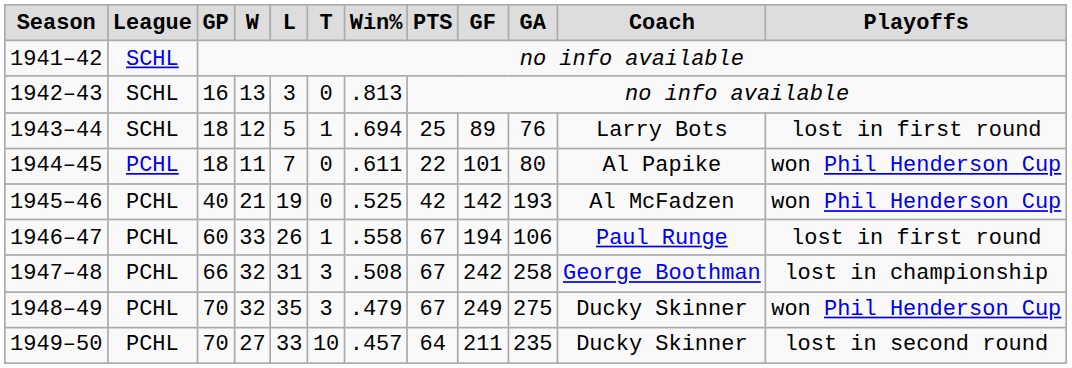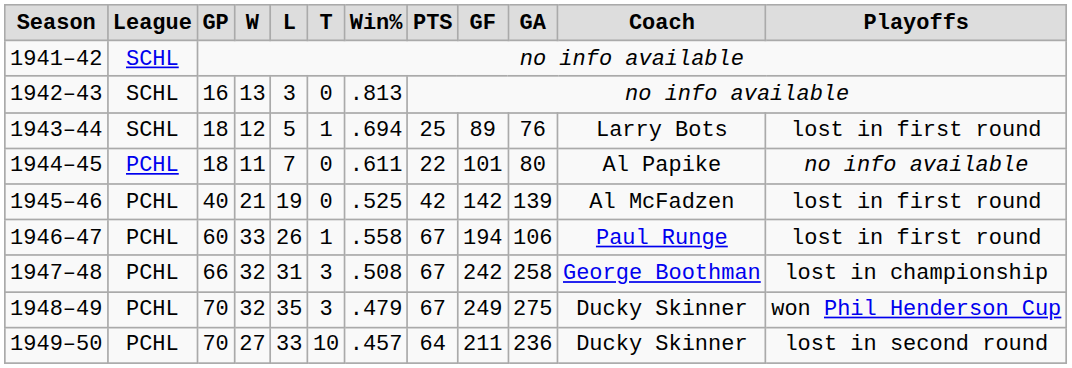 <table class="wikitable">
 <tr align="center"  bgcolor="#dddddd">
 <td><strong>Season</strong></td>
 <td><strong>League</strong></td>
 <td><strong>GP</strong></td>
 <td><strong>W</strong></td>
 <td><strong>L</strong></td>
 <td><strong>T</strong></td>
 <td><strong>Win%</strong></td>
 <td><strong>PTS</strong></td>
 <td><strong>GF</strong></td>
 <td><strong>GA</strong></td>
 <td><strong>Coach</strong></td>
 <td><strong>Playoffs</strong></td>
 </tr>
 <tr align="center">
 <td>1941–42</td>
 <td><a href='#'>SCHL</a></td>
 <td colspan="10"><em>no info available</em></td>
 </tr>
 <tr align="center">
 <td>1942–43</td>
 <td>SCHL</td>
 <td>16</td>
 <td>13</td>
 <td>3</td>
 <td>0</td>
 <td>.813</td>
 <td colspan="5"><em>no info available</em></td>
 </tr>
 <tr align="center">
 <td>1943–44</td>
 <td>SCHL</td>
 <td>18</td>
 <td>12</td>
 <td>5</td>
 <td>1</td>
 <td>.694</td>
 <td>25</td>
 <td>89</td>
 <td>76</td>
 <td>Larry Bots</td>
 <td>lost in first round</td>
 </tr>
 <tr align="center">
 <td>1944–45</td>
 <td><a href='#'>PCHL</a></td>
 <td>18</td>
 <td>11</td>
 <td>7</td>
 <td>0</td>
 <td>.611</td>
 <td>22</td>
 <td>101</td>
 <td>80</td>
 <td>Al Papike</td>
-<td>won <a href='#'>Phil Henderson Cup</a></td>
+<td><em>no info available</em></td>
 </tr>
 <tr align="center">
 <td>1945–46</td>
 <td>PCHL</td>
 <td>40</td>
 <td>21</td>
 <td>19</td>
 <td>0</td>
 <td>.525</td>
 <td>42</td>
 <td>142</td>
-<td>193</td>
+<td>139</td>
 <td>Al McFadzen</td>
-<td>won <a href='#'>Phil Henderson Cup</a></td>
+<td>lost in first round</td>
 </tr>
 <tr align="center">
 <td>1946–47</td>
 <td>PCHL</td>
 <td>60</td>
 <td>33</td>
 <td>26</td>
 <td>1</td>
 <td>.558</td>
 <td>67</td>
 <td>194</td>
 <td>106</td>
 <td><a href='#'>Paul Runge</a></td>
 <td>lost in first round</td>
 </tr>
 <tr align="center">
 <td>1947–48</td>
 <td>PCHL</td>
 <td>66</td>
 <td>32</td>
 <td>31</td>
 <td>3</td>
 <td>.508</td>
 <td>67</td>
 <td>242</td>
 <td>258</td>
 <td><a href='#'>George Boothman</a></td>
 <td>lost in championship</td>
 </tr>
 <tr align="center">
 <td>1948–49</td>
 <td>PCHL</td>
 <td>70</td>
 <td>32</td>
 <td>35</td>
 <td>3</td>
 <td>.479</td>
 <td>67</td>
 <td>249</td>
 <td>275</td>
 <td>Ducky Skinner</td>
 <td>won <a href='#'>Phil Henderson Cup</a></td>
 </tr>
 <tr align="center">
 <td>1949–50</td>
 <td>PCHL</td>
 <td>70</td>
 <td>27</td>
 <td>33</td>
 <td>10</td>
 <td>.457</td>
 <td>64</td>
 <td>211</td>
-<td>235</td>
+<td>236</td>
 <td>Ducky Skinner</td>
 <td>lost in second round</td>
 </tr>
 </table>
